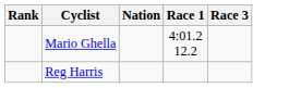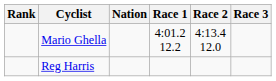 <table class="wikitable sortable" style="text-align:center">
 <tr>
 <th>Rank</th>
 <th>Cyclist</th>
 <th>Nation</th>
 <th>Race 1</th>
+<th>Race 2</th>
 <th>Race 3</th>
 </tr>
 <tr>
 <td></td>
 <td align=left><a href='#'>Mario Ghella</a></td>
 <td align=left></td>
 <td>4:01.2<br>12.2</td>
+<td>4:13.4<br>12.0</td>
 <td></td>
 </tr>
 <tr>
 <td></td>
 <td align=left><a href='#'>Reg Harris</a></td>
 <td align=left></td>
 <td></td>
 <td></td>
+<td></td>
 </tr>
 </table>
